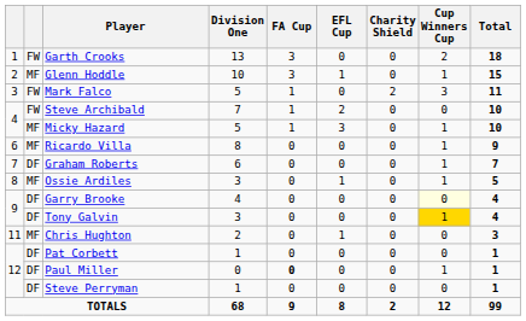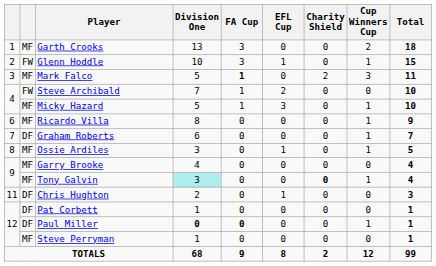 <table class="wikitable sortable" style="font-size: 95%; text-align: center;">
 <tr>
 <th width=10></th>
 <th width=10></th>
 <th width=180>Player</th>
 <th width=50>Division One</th>
 <th width=50>FA Cup</th>
 <th width=50>EFL Cup</th>
 <th width=50>Charity Shield</th>
 <th width=50>Cup Winners Cup</th>
 <th width=50>Total</th>
 </tr>
 <tr>
 <td>1</td>
-<td>FW</td>
+<td>MF</td>
 <td align="left"> <a href='#'>Garth Crooks</a></td>
 <td>13</td>
 <td>3</td>
 <td>0</td>
 <td>0</td>
 <td>2</td>
 <td><strong>18</strong></td>
 </tr>
 <tr>
 <td>2</td>
-<td>MF</td>
+<td>FW</td>
 <td align="left"> <a href='#'>Glenn Hoddle</a></td>
 <td>10</td>
 <td>3</td>
 <td>1</td>
 <td>0</td>
 <td>1</td>
 <td><strong>15</strong></td>
 </tr>
 <tr>
 <td>3</td>
-<td>FW</td>
+<td>MF</td>
 <td align="left"> <a href='#'>Mark Falco</a></td>
 <td>5</td>
-<td>1</td>
+<td><strong>1</strong></td>
 <td>0</td>
 <td>2</td>
 <td>3</td>
 <td><strong>11</strong></td>
 </tr>
 <tr>
 <td rowspan="2">4</td>
 <td>FW</td>
 <td align="left"> <a href='#'>Steve Archibald</a></td>
 <td>7</td>
 <td>1</td>
 <td>2</td>
 <td>0</td>
 <td>0</td>
 <td><strong>10</strong></td>
 </tr>
 <tr>
 <td>MF</td>
 <td align="left"> <a href='#'>Micky Hazard</a></td>
 <td>5</td>
 <td>1</td>
 <td>3</td>
 <td>0</td>
 <td>1</td>
 <td><strong>10</strong></td>
 </tr>
 <tr>
 <td rowspan="1">6</td>
 <td>MF</td>
 <td align="left"> <a href='#'>Ricardo Villa</a></td>
 <td>8</td>
 <td>0</td>
 <td>0</td>
 <td>0</td>
 <td>1</td>
 <td><strong>9</strong></td>
 </tr>
 <tr>
 <td>7</td>
 <td>DF</td>
 <td align="left"> <a href='#'>Graham Roberts</a></td>
 <td>6</td>
 <td>0</td>
 <td>0</td>
 <td>0</td>
 <td>1</td>
 <td><strong>7</strong></td>
 </tr>
 <tr>
 <td>8</td>
 <td>MF</td>
 <td align="left"> <a href='#'>Ossie Ardiles</a></td>
 <td>3</td>
 <td>0</td>
 <td>1</td>
 <td>0</td>
 <td>1</td>
 <td><strong>5</strong></td>
 </tr>
 <tr>
 <td rowspan="2">9</td>
-<td>DF</td>
+<td>MF</td>
 <td align="left"> <a href='#'>Garry Brooke</a></td>
 <td>4</td>
 <td>0</td>
 <td>0</td>
 <td>0</td>
-<td style="background: lightyellow;">0</td>
+<td>0</td>
 <td><strong>4</strong></td>
 </tr>
 <tr>
-<td>DF</td>
+<td>MF</td>
 <td align="left"> <a href='#'>Tony Galvin</a></td>
-<td>3</td>
+<td style="background: paleturquoise;">3</td>
 <td>0</td>
 <td>0</td>
-<td>0</td>
-<td style="background: gold;">1</td>
+<td><strong>0</strong></td>
+<td>1</td>
 <td><strong>4</strong></td>
 </tr>
 <tr>
 <td rowspan="1">11</td>
-<td>MF</td>
+<td>DF</td>
 <td align="left"> <a href='#'>Chris Hughton</a></td>
 <td>2</td>
 <td>0</td>
 <td>1</td>
 <td>0</td>
 <td>0</td>
 <td><strong>3</strong></td>
 </tr>
 <tr>
 <td rowspan="3">12</td>
 <td>DF</td>
 <td align="left"> <a href='#'>Pat Corbett</a></td>
 <td>1</td>
 <td>0</td>
 <td>0</td>
 <td>0</td>
 <td>0</td>
 <td><strong>1</strong></td>
 </tr>
 <tr>
 <td>DF</td>
 <td align="left"> <a href='#'>Paul Miller</a></td>
-<td>0</td>
+<td><strong>0</strong></td>
 <td><strong>0</strong></td>
 <td>0</td>
 <td>0</td>
 <td>1</td>
 <td><strong>1</strong></td>
 </tr>
 <tr>
-<td>DF</td>
+<td>MF</td>
 <td align="left"> <a href='#'>Steve Perryman</a></td>
 <td>1</td>
 <td>0</td>
 <td>0</td>
 <td>0</td>
 <td>0</td>
 <td><strong>1</strong></td>
 </tr>
 <tr>
 <td colspan="3"><strong>TOTALS</strong></td>
 <td><strong>68</strong></td>
 <td><strong>9</strong></td>
 <td><strong>8</strong></td>
 <td><strong>2</strong></td>
 <td><strong>12</strong></td>
 <td><strong>99</strong></td>
 </tr>
 </table>
